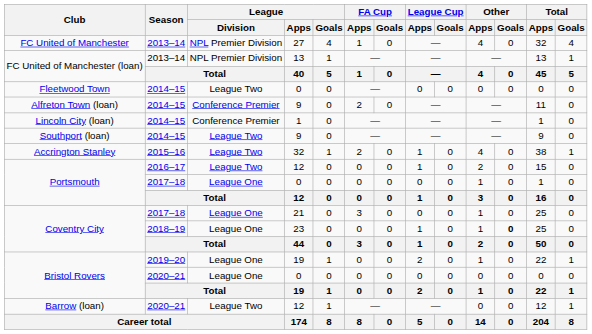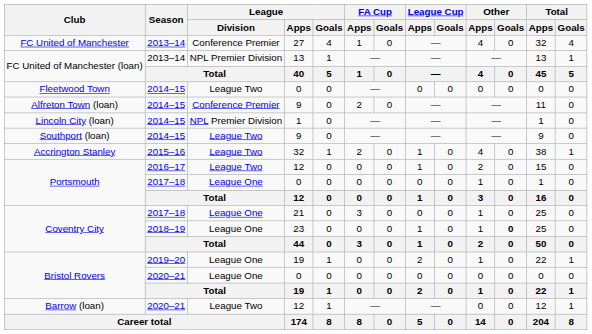 <table class="wikitable" style="text-align: center;">
 <tr>
 <th rowspan="2">Club</th>
 <th rowspan="2">Season</th>
 <th colspan="3">League</th>
 <th colspan="2"><a href='#'>FA Cup</a></th>
 <th colspan="2"><a href='#'>League Cup</a></th>
 <th colspan="2">Other</th>
 <th colspan="2">Total</th>
 </tr>
 <tr>
 <th>Division</th>
 <th>Apps</th>
 <th>Goals</th>
 <th>Apps</th>
 <th>Goals</th>
 <th>Apps</th>
 <th>Goals</th>
 <th>Apps</th>
 <th>Goals</th>
 <th>Apps</th>
 <th>Goals</th>
 </tr>
 <tr>
 <td><a href='#'>FC United of Manchester</a></td>
 <td><a href='#'>2013–14</a></td>
-<td><a href='#'>NPL</a> Premier Division</td>
+<td>Conference Premier</td>
 <td>27</td>
 <td>4</td>
 <td>1</td>
 <td>0</td>
 <td colspan="2">—</td>
 <td>4</td>
 <td>0</td>
 <td>32</td>
 <td>4</td>
 </tr>
 <tr>
 <td rowspan="2">FC United of Manchester (loan)</td>
 <td>2013–14</td>
 <td>NPL Premier Division</td>
 <td>13</td>
 <td>1</td>
 <td colspan="2">—</td>
 <td colspan="2">—</td>
 <td colspan="2">—</td>
 <td>13</td>
 <td>1</td>
 </tr>
 <tr>
 <th colspan="2">Total</th>
 <th>40</th>
 <th>5</th>
 <th>1</th>
 <th>0</th>
 <th colspan="2">—</th>
 <th>4</th>
 <th>0</th>
 <th>45</th>
 <th>5</th>
 </tr>
 <tr>
 <td><a href='#'>Fleetwood Town</a></td>
 <td><a href='#'>2014–15</a></td>
 <td>League Two</td>
 <td>0</td>
 <td>0</td>
 <td colspan="2">—</td>
 <td>0</td>
 <td>0</td>
 <td>0</td>
 <td>0</td>
 <td>0</td>
 <td>0</td>
 </tr>
 <tr>
 <td><a href='#'>Alfreton Town</a> (loan)</td>
 <td><a href='#'>2014–15</a></td>
 <td><a href='#'>Conference Premier</a></td>
 <td>9</td>
 <td>0</td>
 <td>2</td>
 <td>0</td>
 <td colspan="2">—</td>
 <td colspan="2">—</td>
 <td>11</td>
 <td>0</td>
 </tr>
 <tr>
 <td><a href='#'>Lincoln City</a> (loan)</td>
 <td><a href='#'>2014–15</a></td>
-<td>Conference Premier</td>
+<td><a href='#'>NPL</a> Premier Division</td>
 <td>1</td>
 <td>0</td>
 <td colspan="2">—</td>
 <td colspan="2">—</td>
 <td colspan="2">—</td>
 <td>1</td>
 <td>0</td>
 </tr>
 <tr>
 <td><a href='#'>Southport</a> (loan)</td>
 <td><a href='#'>2014–15</a></td>
 <td><a href='#'>League Two</a></td>
 <td>9</td>
 <td>0</td>
 <td colspan="2">—</td>
 <td colspan="2">—</td>
 <td colspan="2">—</td>
 <td>9</td>
 <td>0</td>
 </tr>
 <tr>
 <td><a href='#'>Accrington Stanley</a></td>
 <td><a href='#'>2015–16</a></td>
 <td><a href='#'>League Two</a></td>
 <td>32</td>
 <td>1</td>
 <td>2</td>
 <td>0</td>
 <td>1</td>
 <td>0</td>
 <td>4</td>
 <td>0</td>
 <td>38</td>
 <td>1</td>
 </tr>
 <tr>
 <td rowspan=3><a href='#'>Portsmouth</a></td>
 <td><a href='#'>2016–17</a></td>
 <td><a href='#'>League Two</a></td>
 <td>12</td>
 <td>0</td>
 <td>0</td>
 <td>0</td>
 <td>1</td>
 <td>0</td>
 <td>2</td>
 <td>0</td>
 <td>15</td>
 <td>0</td>
 </tr>
 <tr>
 <td><a href='#'>2017–18</a></td>
 <td><a href='#'>League One</a></td>
 <td>0</td>
 <td>0</td>
 <td>0</td>
 <td>0</td>
 <td>0</td>
 <td>0</td>
 <td>1</td>
 <td>0</td>
 <td>1</td>
 <td>0</td>
 </tr>
 <tr>
 <th colspan=2>Total</th>
 <th>12</th>
 <th>0</th>
 <th>0</th>
 <th>0</th>
 <th>1</th>
 <th>0</th>
 <th>3</th>
 <th>0</th>
 <th>16</th>
 <th>0</th>
 </tr>
 <tr>
 <td rowspan=3><a href='#'>Coventry City</a></td>
 <td><a href='#'>2017–18</a></td>
 <td><a href='#'>League One</a></td>
 <td>21</td>
 <td>0</td>
 <td>3</td>
 <td>0</td>
 <td>0</td>
 <td>0</td>
 <td>1</td>
 <td>0</td>
 <td>25</td>
 <td>0</td>
 </tr>
 <tr>
 <td><a href='#'>2018–19</a></td>
 <td>League One</td>
 <td>23</td>
 <td>0</td>
 <td>0</td>
 <td>0</td>
 <td>1</td>
 <td>0</td>
 <td>1</td>
 <td><strong>0</strong></td>
 <td>25</td>
 <td>0</td>
 </tr>
 <tr>
 <th colspan=2>Total</th>
 <th>44</th>
 <th>0</th>
 <th>3</th>
 <th>0</th>
 <th>1</th>
 <th>0</th>
 <th>2</th>
 <th>0</th>
 <th>50</th>
 <th>0</th>
 </tr>
 <tr>
 <td rowspan="3"><a href='#'>Bristol Rovers</a></td>
 <td><a href='#'>2019–20</a></td>
 <td>League One</td>
 <td>19</td>
 <td>1</td>
 <td>0</td>
 <td>0</td>
 <td>2</td>
 <td>0</td>
 <td>1</td>
 <td>0</td>
 <td>22</td>
 <td>1</td>
 </tr>
 <tr>
 <td><a href='#'>2020–21</a></td>
 <td>League One</td>
 <td>0</td>
 <td>0</td>
 <td>0</td>
 <td>0</td>
 <td>0</td>
 <td>0</td>
 <td>0</td>
 <td>0</td>
 <td>0</td>
 <td>0</td>
 </tr>
 <tr>
 <th colspan="2">Total</th>
 <th>19</th>
 <th>1</th>
 <th>0</th>
 <th>0</th>
 <th>2</th>
 <th>0</th>
 <th>1</th>
 <th>0</th>
 <th>22</th>
 <th>1</th>
 </tr>
 <tr>
 <td><a href='#'>Barrow</a> (loan)</td>
 <td><a href='#'>2020–21</a></td>
 <td>League Two</td>
 <td>12</td>
 <td>1</td>
 <td colspan="2">—</td>
 <td colspan="2">—</td>
 <td>0</td>
 <td>0</td>
 <td>12</td>
 <td>1</td>
 </tr>
 <tr>
 <th colspan="3">Career total</th>
 <th>174</th>
 <th>8</th>
 <th>8</th>
 <th>0</th>
 <th>5</th>
 <th>0</th>
 <th>14</th>
 <th>0</th>
 <th>204</th>
 <th>8</th>
 </tr>
 </table>
